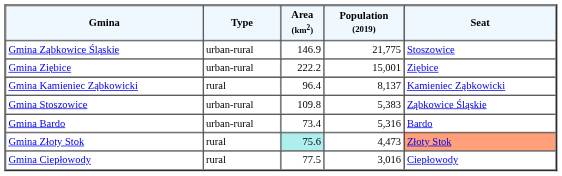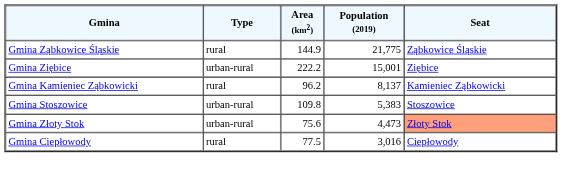 <table width="60%" border="2" cellpadding="3" cellspacing="0" style="font-size:90%;line-height:120%;">
 <tr bgcolor="F0F8FF">
 <td style="text-align:center;"><strong>Gmina</strong></td>
 <td style="text-align:center;"><strong>Type</strong></td>
 <td style="text-align:center;"><strong>Area<br><small>(km<sup>2</sup>)</small></strong></td>
 <td style="text-align:center;"><strong>Population<br><small>(2019)</small></strong></td>
 <td style="text-align:center;"><strong>Seat</strong></td>
 </tr>
 <tr>
 <td><a href='#'>Gmina Ząbkowice Śląskie</a></td>
-<td>urban-rural</td>
-<td style="text-align:right;">146.9</td>
+<td>rural</td>
+<td style="text-align:right;">144.9</td>
 <td style="text-align:right;">21,775</td>
-<td><a href='#'>Stoszowice</a></td>
+<td><a href='#'>Ząbkowice Śląskie</a></td>
 </tr>
 <tr>
 <td><a href='#'>Gmina Ziębice</a></td>
 <td>urban-rural</td>
 <td style="text-align:right;">222.2</td>
 <td style="text-align:right;">15,001</td>
 <td><a href='#'>Ziębice</a></td>
 </tr>
 <tr>
 <td><a href='#'>Gmina Kamieniec Ząbkowicki</a></td>
 <td>rural</td>
-<td style="text-align:right;">96.4</td>
+<td style="text-align:right;">96.2</td>
 <td style="text-align:right;">8,137</td>
 <td><a href='#'>Kamieniec Ząbkowicki</a></td>
 </tr>
 <tr>
 <td><a href='#'>Gmina Stoszowice</a></td>
 <td>urban-rural</td>
 <td style="text-align:right;">109.8</td>
 <td style="text-align:right;">5,383</td>
-<td><a href='#'>Ząbkowice Śląskie</a></td>
-</tr>
-<tr>
-<td><a href='#'>Gmina Bardo</a></td>
-<td>urban-rural</td>
-<td style="text-align:right;">73.4</td>
-<td style="text-align:right;">5,316</td>
-<td><a href='#'>Bardo</a></td>
+<td><a href='#'>Stoszowice</a></td>
 </tr>
 <tr>
 <td><a href='#'>Gmina Złoty Stok</a></td>
-<td>rural</td>
-<td style="background: paleturquoise; text-align:right;">75.6</td>
+<td>urban-rural</td>
+<td style="text-align:right;">75.6</td>
 <td style="text-align:right;">4,473</td>
 <td style="background: lightsalmon;"><a href='#'>Złoty Stok</a></td>
 </tr>
 <tr>
 <td><a href='#'>Gmina Ciepłowody</a></td>
 <td>rural</td>
 <td style="text-align:right;">77.5</td>
 <td style="text-align:right;">3,016</td>
 <td><a href='#'>Ciepłowody</a></td>
 </tr>
 <tr>
 </tr>
 </table>
